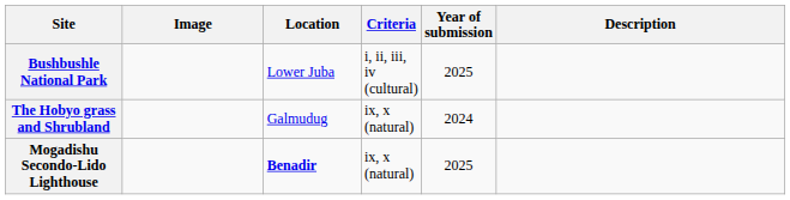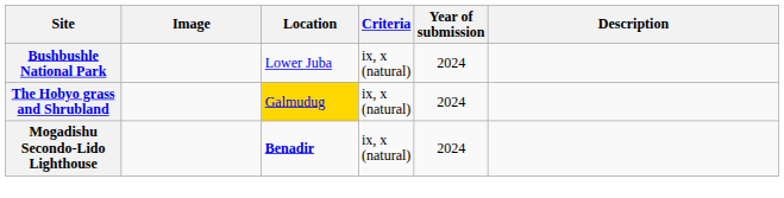 <table class="wikitable sortable">
 <tr>
 <th scope="col" style="width:15%;">Site</th>
 <th scope="col" class="unsortable" style="width:150px;">Image</th>
 <th scope="col" style="width:12.5%;">Location</th>
 <th scope="row" style="width:5%;"><a href='#'>Criteria</a></th>
 <th scope="col" style="width:5%;">Year of submission</th>
 <th scope="col" class="unsortable">Description</th>
 </tr>
 <tr>
 <th scope="row"><a href='#'>Bushbushle National Park</a></th>
 <td></td>
 <td><a href='#'>Lower Juba</a> <small></small></td>
-<td>i, ii, iii, iv (cultural)</td>
-<td align="center">2025</td>
+<td>ix, x (natural)</td>
+<td align="center">2024</td>
 <td></td>
 </tr>
 <tr>
 <th scope="row"><a href='#'>The Hobyo grass and Shrubland</a></th>
 <td></td>
-<td><a href='#'>Galmudug</a> <small></small></td>
+<td style="background: gold;"><a href='#'>Galmudug</a> <small></small></td>
 <td>ix, x (natural)</td>
 <td align="center">2024</td>
 <td></td>
 </tr>
 <tr>
 <th scope="row">Mogadishu Secondo-Lido Lighthouse</th>
 <td></td>
 <td><strong><a href='#'>Benadir</a></strong></td>
 <td>ix, x (natural)</td>
-<td align="center">2025</td>
+<td align="center">2024</td>
 <td></td>
 </tr>
 </table>
